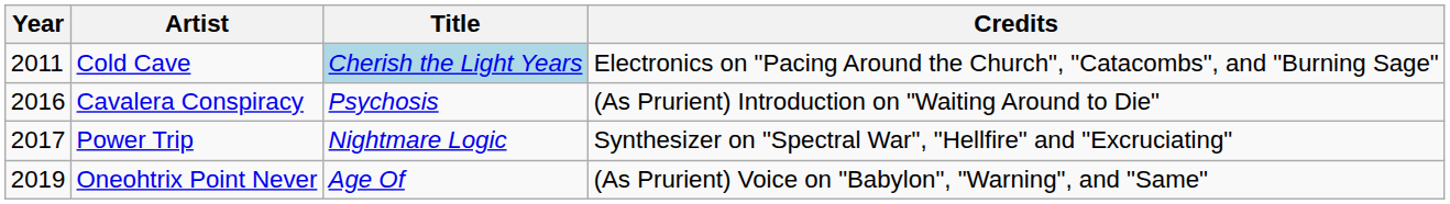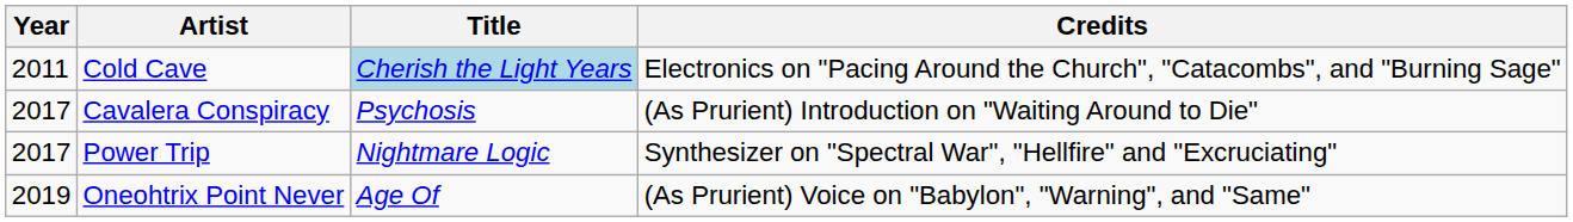 <table class="wikitable">
 <tr>
 <th>Year</th>
 <th>Artist</th>
 <th>Title</th>
 <th>Credits</th>
 </tr>
 <tr>
 <td>2011</td>
 <td><a href='#'>Cold Cave</a></td>
 <td style="background: lightblue;"><em><a href='#'>Cherish the Light Years</a></em></td>
 <td>Electronics on "Pacing Around the Church", "Catacombs", and "Burning Sage"</td>
 </tr>
 <tr>
-<td>2016</td>
+<td>2017</td>
 <td><a href='#'>Cavalera Conspiracy</a></td>
 <td><em><a href='#'>Psychosis</a></em></td>
 <td>(As Prurient) Introduction on "Waiting Around to Die"</td>
 </tr>
 <tr>
 <td>2017</td>
 <td><a href='#'>Power Trip</a></td>
 <td><em><a href='#'>Nightmare Logic</a></em></td>
 <td>Synthesizer on "Spectral War", "Hellfire" and "Excruciating"</td>
 </tr>
 <tr>
 <td>2019</td>
 <td><a href='#'>Oneohtrix Point Never</a></td>
 <td><em><a href='#'>Age Of</a></em></td>
 <td>(As Prurient) Voice on "Babylon", "Warning", and "Same"</td>
 </tr>
 </table>
